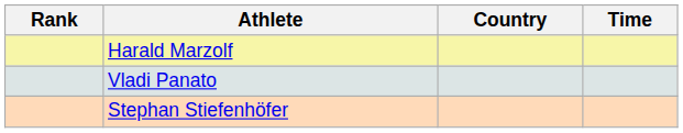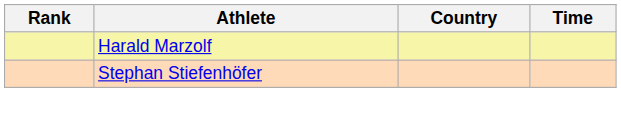 <table class="wikitable" width=90% style="font-size:100%; text-align:left;">
 <tr bgcolor="#EFEFEF">
 <th>Rank</th>
 <th>Athlete</th>
 <th>Country</th>
 <th>Time</th>
 </tr>
 <tr bgcolor="#F7F6A8">
 <td align=center></td>
 <td><a href='#'>Harald Marzolf</a></td>
 <td></td>
 <td align="right"></td>
 </tr>
-<tr bgcolor="#DCE5E5">
-<td align=center></td>
-<td><a href='#'>Vladi Panato</a></td>
-<td></td>
-<td align="right"></td>
-</tr>
 <tr bgcolor="#FFDAB9">
 <td align=center></td>
 <td><a href='#'>Stephan Stiefenhöfer</a></td>
 <td></td>
 <td align="right"></td>
 </tr>
 </table>
